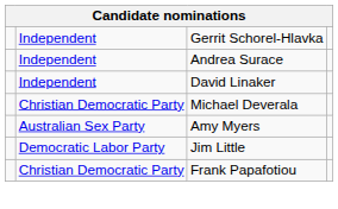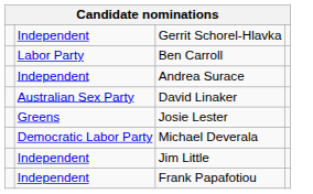 <table class="wikitable">
 <tr>
 <th colspan=4>Candidate nominations</th>
 </tr>
 <tr>
 <td> </td>
 <td><a href='#'>Independent</a></td>
 <td>Gerrit Schorel-Hlavka</td>
 <td></td>
 </tr>
 <tr>
 <td> </td>
+<td><a href='#'>Labor Party</a></td>
+<td>Ben Carroll</td>
+<td></td>
+</tr>
+<tr>
+<td> </td>
 <td><a href='#'>Independent</a></td>
 <td>Andrea Surace</td>
 <td></td>
 </tr>
 <tr>
 <td> </td>
-<td><a href='#'>Independent</a></td>
+<td><a href='#'>Australian Sex Party</a></td>
 <td>David Linaker</td>
 <td></td>
 </tr>
 <tr>
 <td> </td>
-<td><a href='#'>Christian Democratic Party</a></td>
+<td><a href='#'>Greens</a></td>
+<td>Josie Lester</td>
+<td></td>
+</tr>
+<tr>
+<td> </td>
+<td><a href='#'>Democratic Labor Party</a></td>
 <td>Michael Deverala</td>
 <td></td>
 </tr>
 <tr>
 <td> </td>
-<td><a href='#'>Australian Sex Party</a></td>
-<td>Amy Myers</td>
-<td></td>
-</tr>
-<tr>
-<td> </td>
-<td><a href='#'>Democratic Labor Party</a></td>
+<td><a href='#'>Independent</a></td>
 <td>Jim Little</td>
 <td></td>
 </tr>
 <tr>
 <td> </td>
-<td><a href='#'>Christian Democratic Party</a></td>
+<td><a href='#'>Independent</a></td>
 <td>Frank Papafotiou</td>
 <td></td>
 </tr>
 </table>
